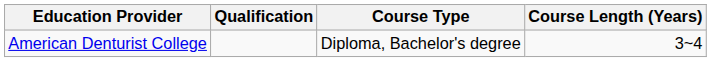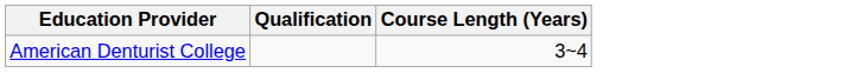 <table class="wikitable sortable plainrowheaders" style="text-align: right;">
 <tr>
 <th scope="col" data-sort-type="number">Education Provider</th>
 <th scope="col">Qualification</th>
-<th scope="col">Course Type</th>
 <th scope="col">Course Length (Years)</th>
 </tr>
 <tr>
 <td align=left><a href='#'>American Denturist College</a></td>
 <td align=left></td>
-<td align=left>Diploma, Bachelor's degree</td>
 <td align=centre>3~4</td>
 </tr>
 </table>
